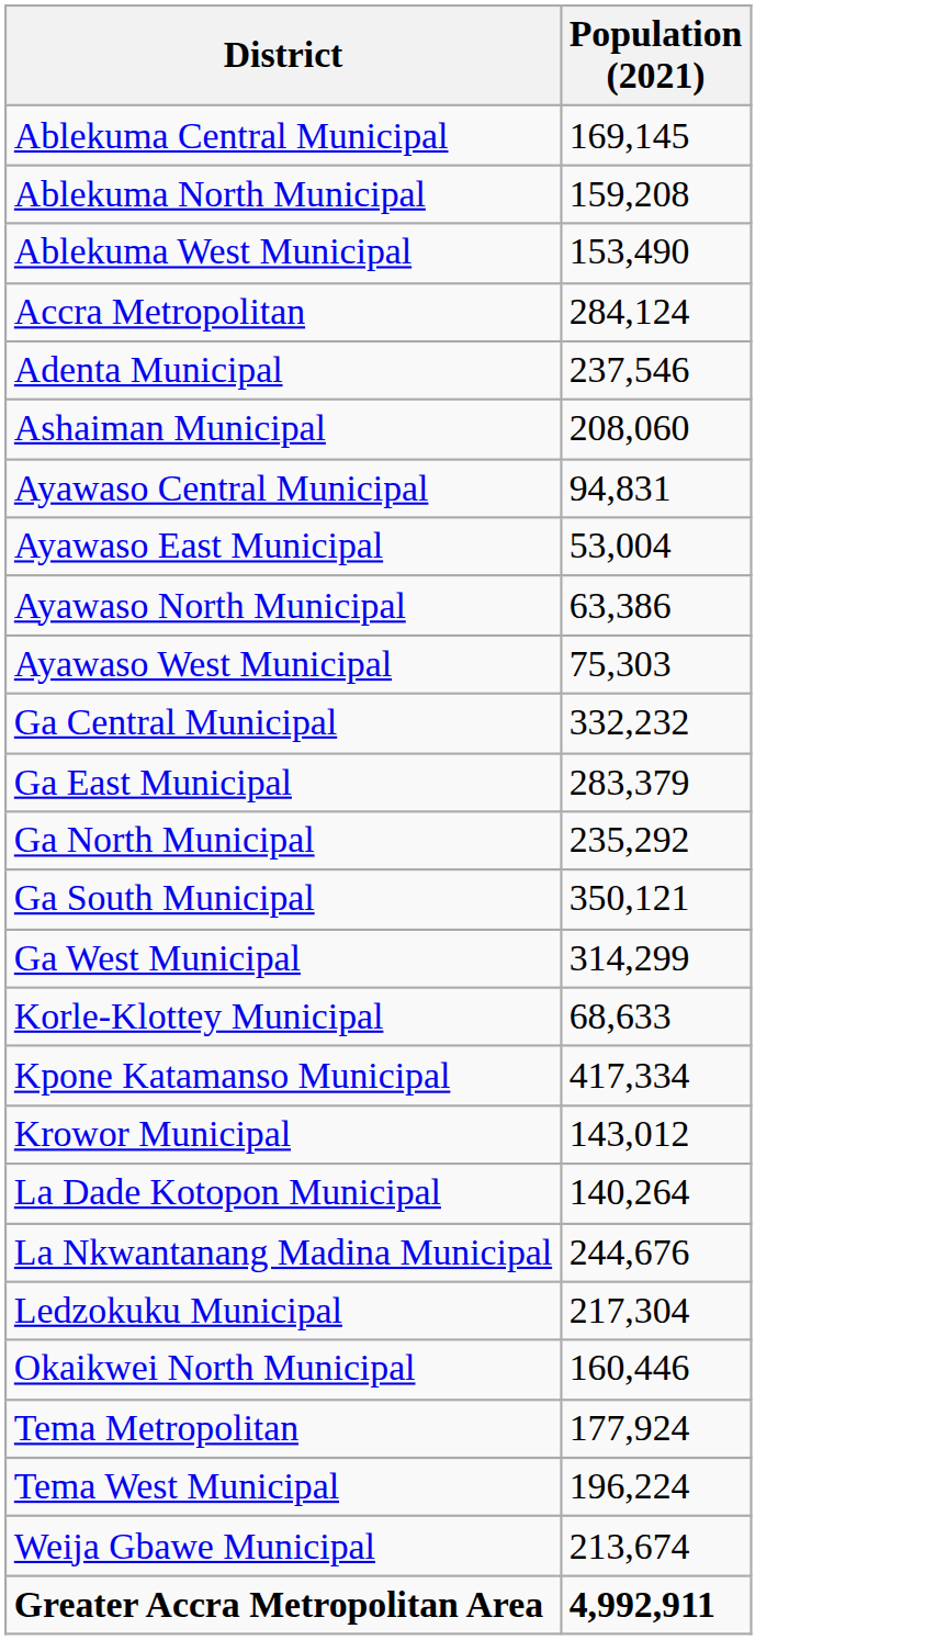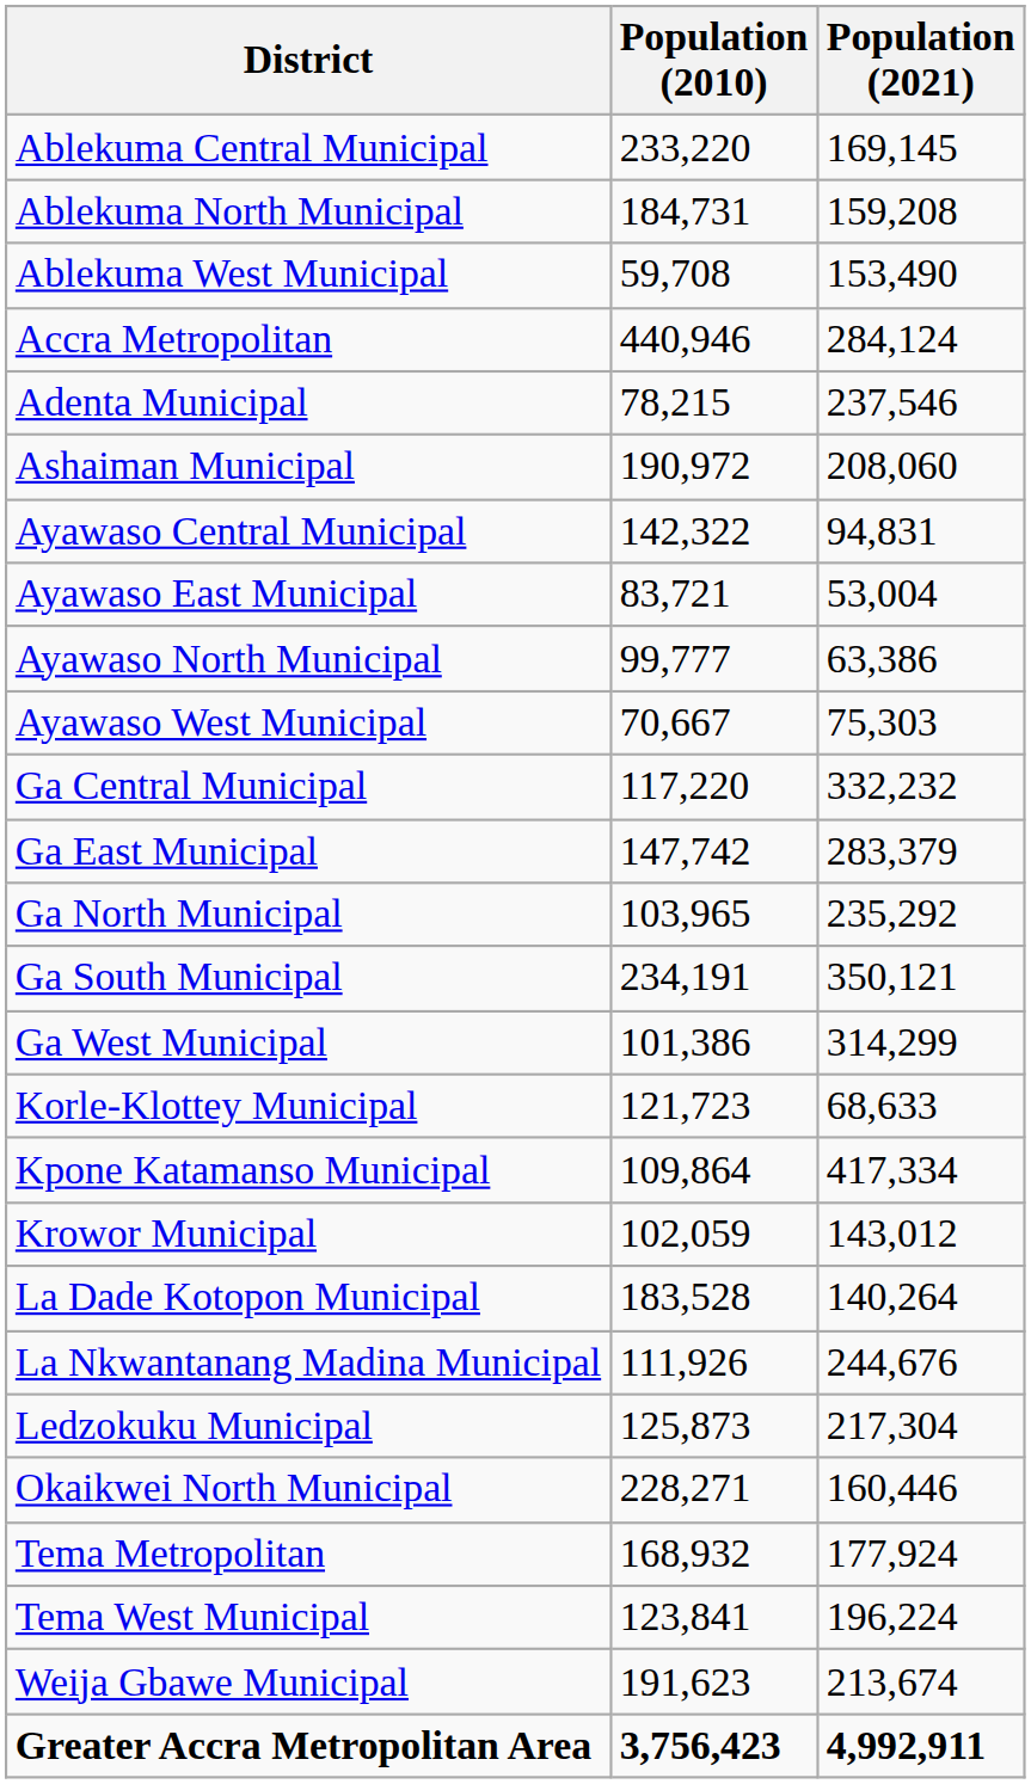 <table class="wikitable sortable">
 <tr>
 <th>District</th>
+<th>Population<br>(2010)</th>
 <th>Population<br>(2021)</th>
 </tr>
 <tr>
 <td><a href='#'>Ablekuma Central Municipal</a></td>
+<td>233,220</td>
 <td>169,145</td>
 </tr>
 <tr>
 <td><a href='#'>Ablekuma North Municipal</a></td>
+<td>184,731</td>
 <td>159,208</td>
 </tr>
 <tr>
 <td><a href='#'>Ablekuma West Municipal</a></td>
+<td>59,708</td>
 <td>153,490</td>
 </tr>
 <tr>
 <td><a href='#'>Accra Metropolitan</a></td>
+<td>440,946</td>
 <td>284,124</td>
 </tr>
 <tr>
 <td><a href='#'>Adenta Municipal</a></td>
+<td>78,215</td>
 <td>237,546</td>
 </tr>
 <tr>
 <td><a href='#'>Ashaiman Municipal</a></td>
+<td>190,972</td>
 <td>208,060</td>
 </tr>
 <tr>
 <td><a href='#'>Ayawaso Central Municipal</a></td>
+<td>142,322</td>
 <td>94,831</td>
 </tr>
 <tr>
 <td><a href='#'>Ayawaso East Municipal</a></td>
+<td>83,721</td>
 <td>53,004</td>
 </tr>
 <tr>
 <td><a href='#'>Ayawaso North Municipal</a></td>
+<td>99,777</td>
 <td>63,386</td>
 </tr>
 <tr>
 <td><a href='#'>Ayawaso West Municipal</a></td>
+<td>70,667</td>
 <td>75,303</td>
 </tr>
 <tr>
 <td><a href='#'>Ga Central Municipal</a></td>
+<td>117,220</td>
 <td>332,232</td>
 </tr>
 <tr>
 <td><a href='#'>Ga East Municipal</a></td>
+<td>147,742</td>
 <td>283,379</td>
 </tr>
 <tr>
 <td><a href='#'>Ga North Municipal</a></td>
+<td>103,965</td>
 <td>235,292</td>
 </tr>
 <tr>
 <td><a href='#'>Ga South Municipal</a></td>
+<td>234,191</td>
 <td>350,121</td>
 </tr>
 <tr>
 <td><a href='#'>Ga West Municipal</a></td>
+<td>101,386</td>
 <td>314,299</td>
 </tr>
 <tr>
 <td><a href='#'>Korle-Klottey Municipal</a></td>
+<td>121,723</td>
 <td>68,633</td>
 </tr>
 <tr>
 <td><a href='#'>Kpone Katamanso Municipal</a></td>
+<td>109,864</td>
 <td>417,334</td>
 </tr>
 <tr>
 <td><a href='#'>Krowor Municipal</a></td>
+<td>102,059</td>
 <td>143,012</td>
 </tr>
 <tr>
 <td><a href='#'>La Dade Kotopon Municipal</a></td>
+<td>183,528</td>
 <td>140,264</td>
 </tr>
 <tr>
 <td><a href='#'>La Nkwantanang Madina Municipal</a></td>
+<td>111,926</td>
 <td>244,676</td>
 </tr>
 <tr>
 <td><a href='#'>Ledzokuku Municipal</a></td>
+<td>125,873</td>
 <td>217,304</td>
 </tr>
 <tr>
 <td><a href='#'>Okaikwei North Municipal</a></td>
+<td>228,271</td>
 <td>160,446</td>
 </tr>
 <tr>
 <td><a href='#'>Tema Metropolitan</a></td>
+<td>168,932</td>
 <td>177,924</td>
 </tr>
 <tr>
 <td><a href='#'>Tema West Municipal</a></td>
+<td>123,841</td>
 <td>196,224</td>
 </tr>
 <tr>
 <td><a href='#'>Weija Gbawe Municipal</a></td>
+<td>191,623</td>
 <td>213,674</td>
 </tr>
 <tr>
 <td><strong>Greater Accra Metropolitan Area</strong></td>
+<td><strong>3,756,423</strong></td>
 <td><strong>4,992,911</strong></td>
 </tr>
 </table>
